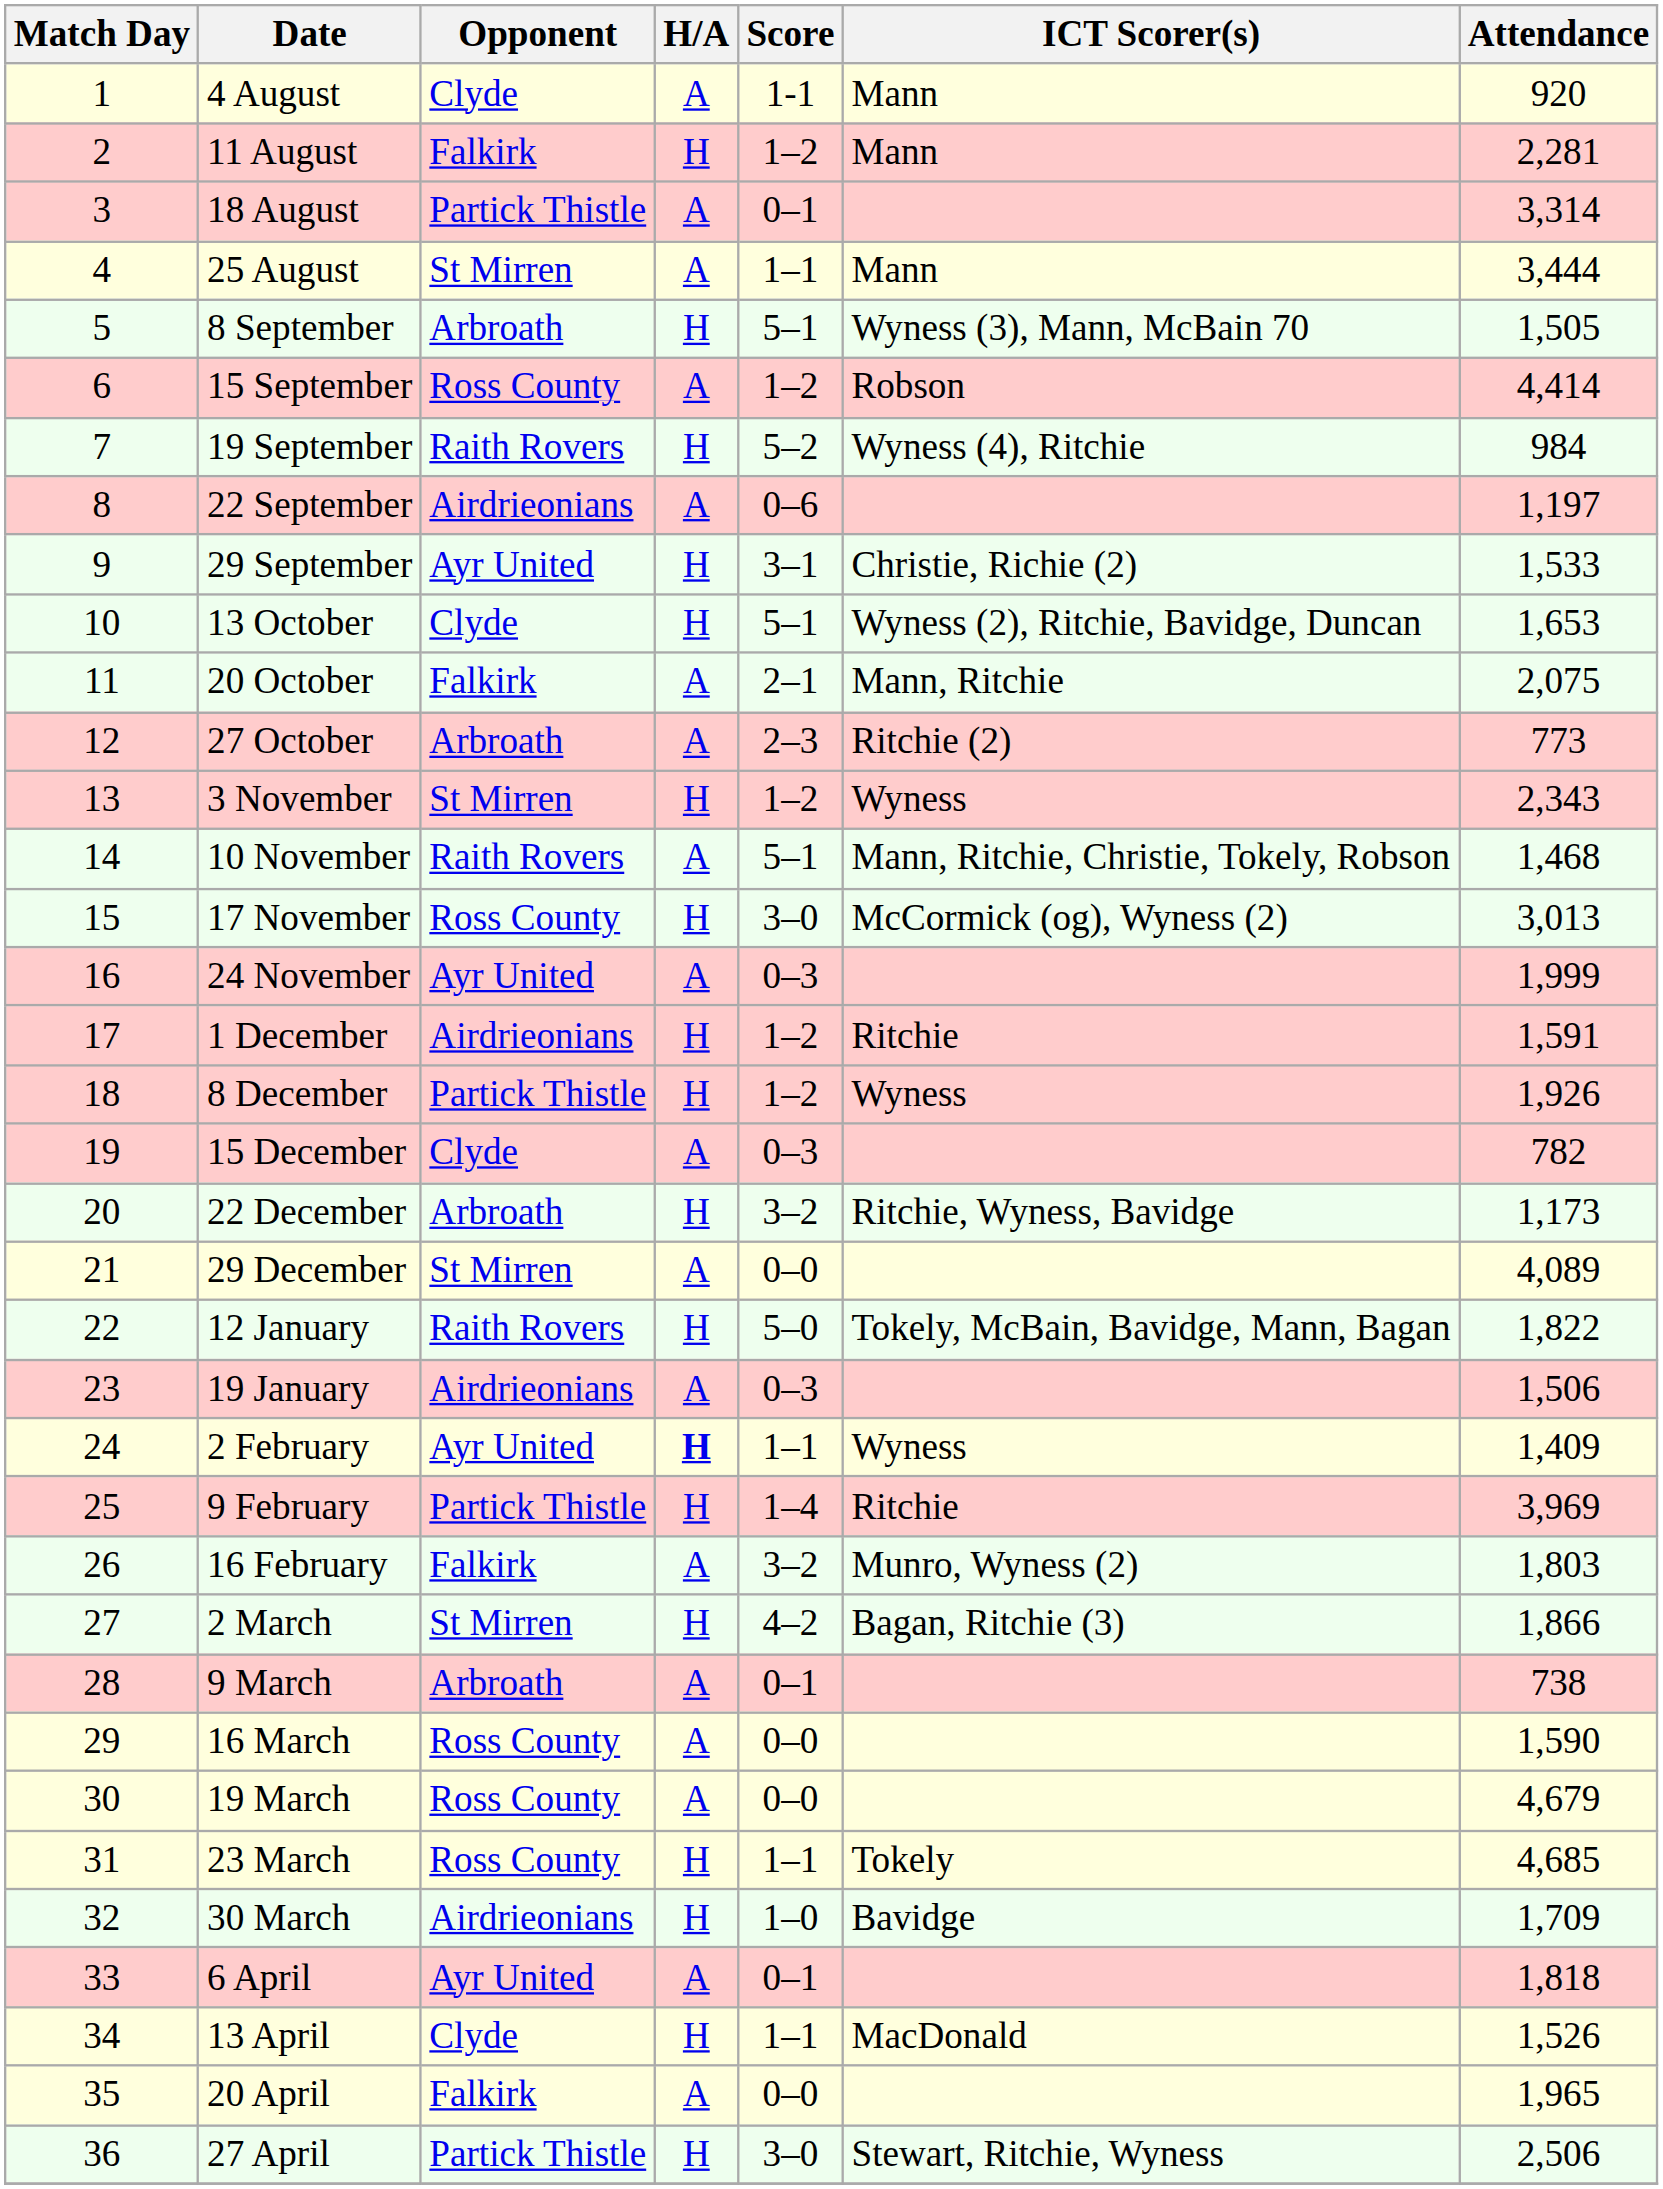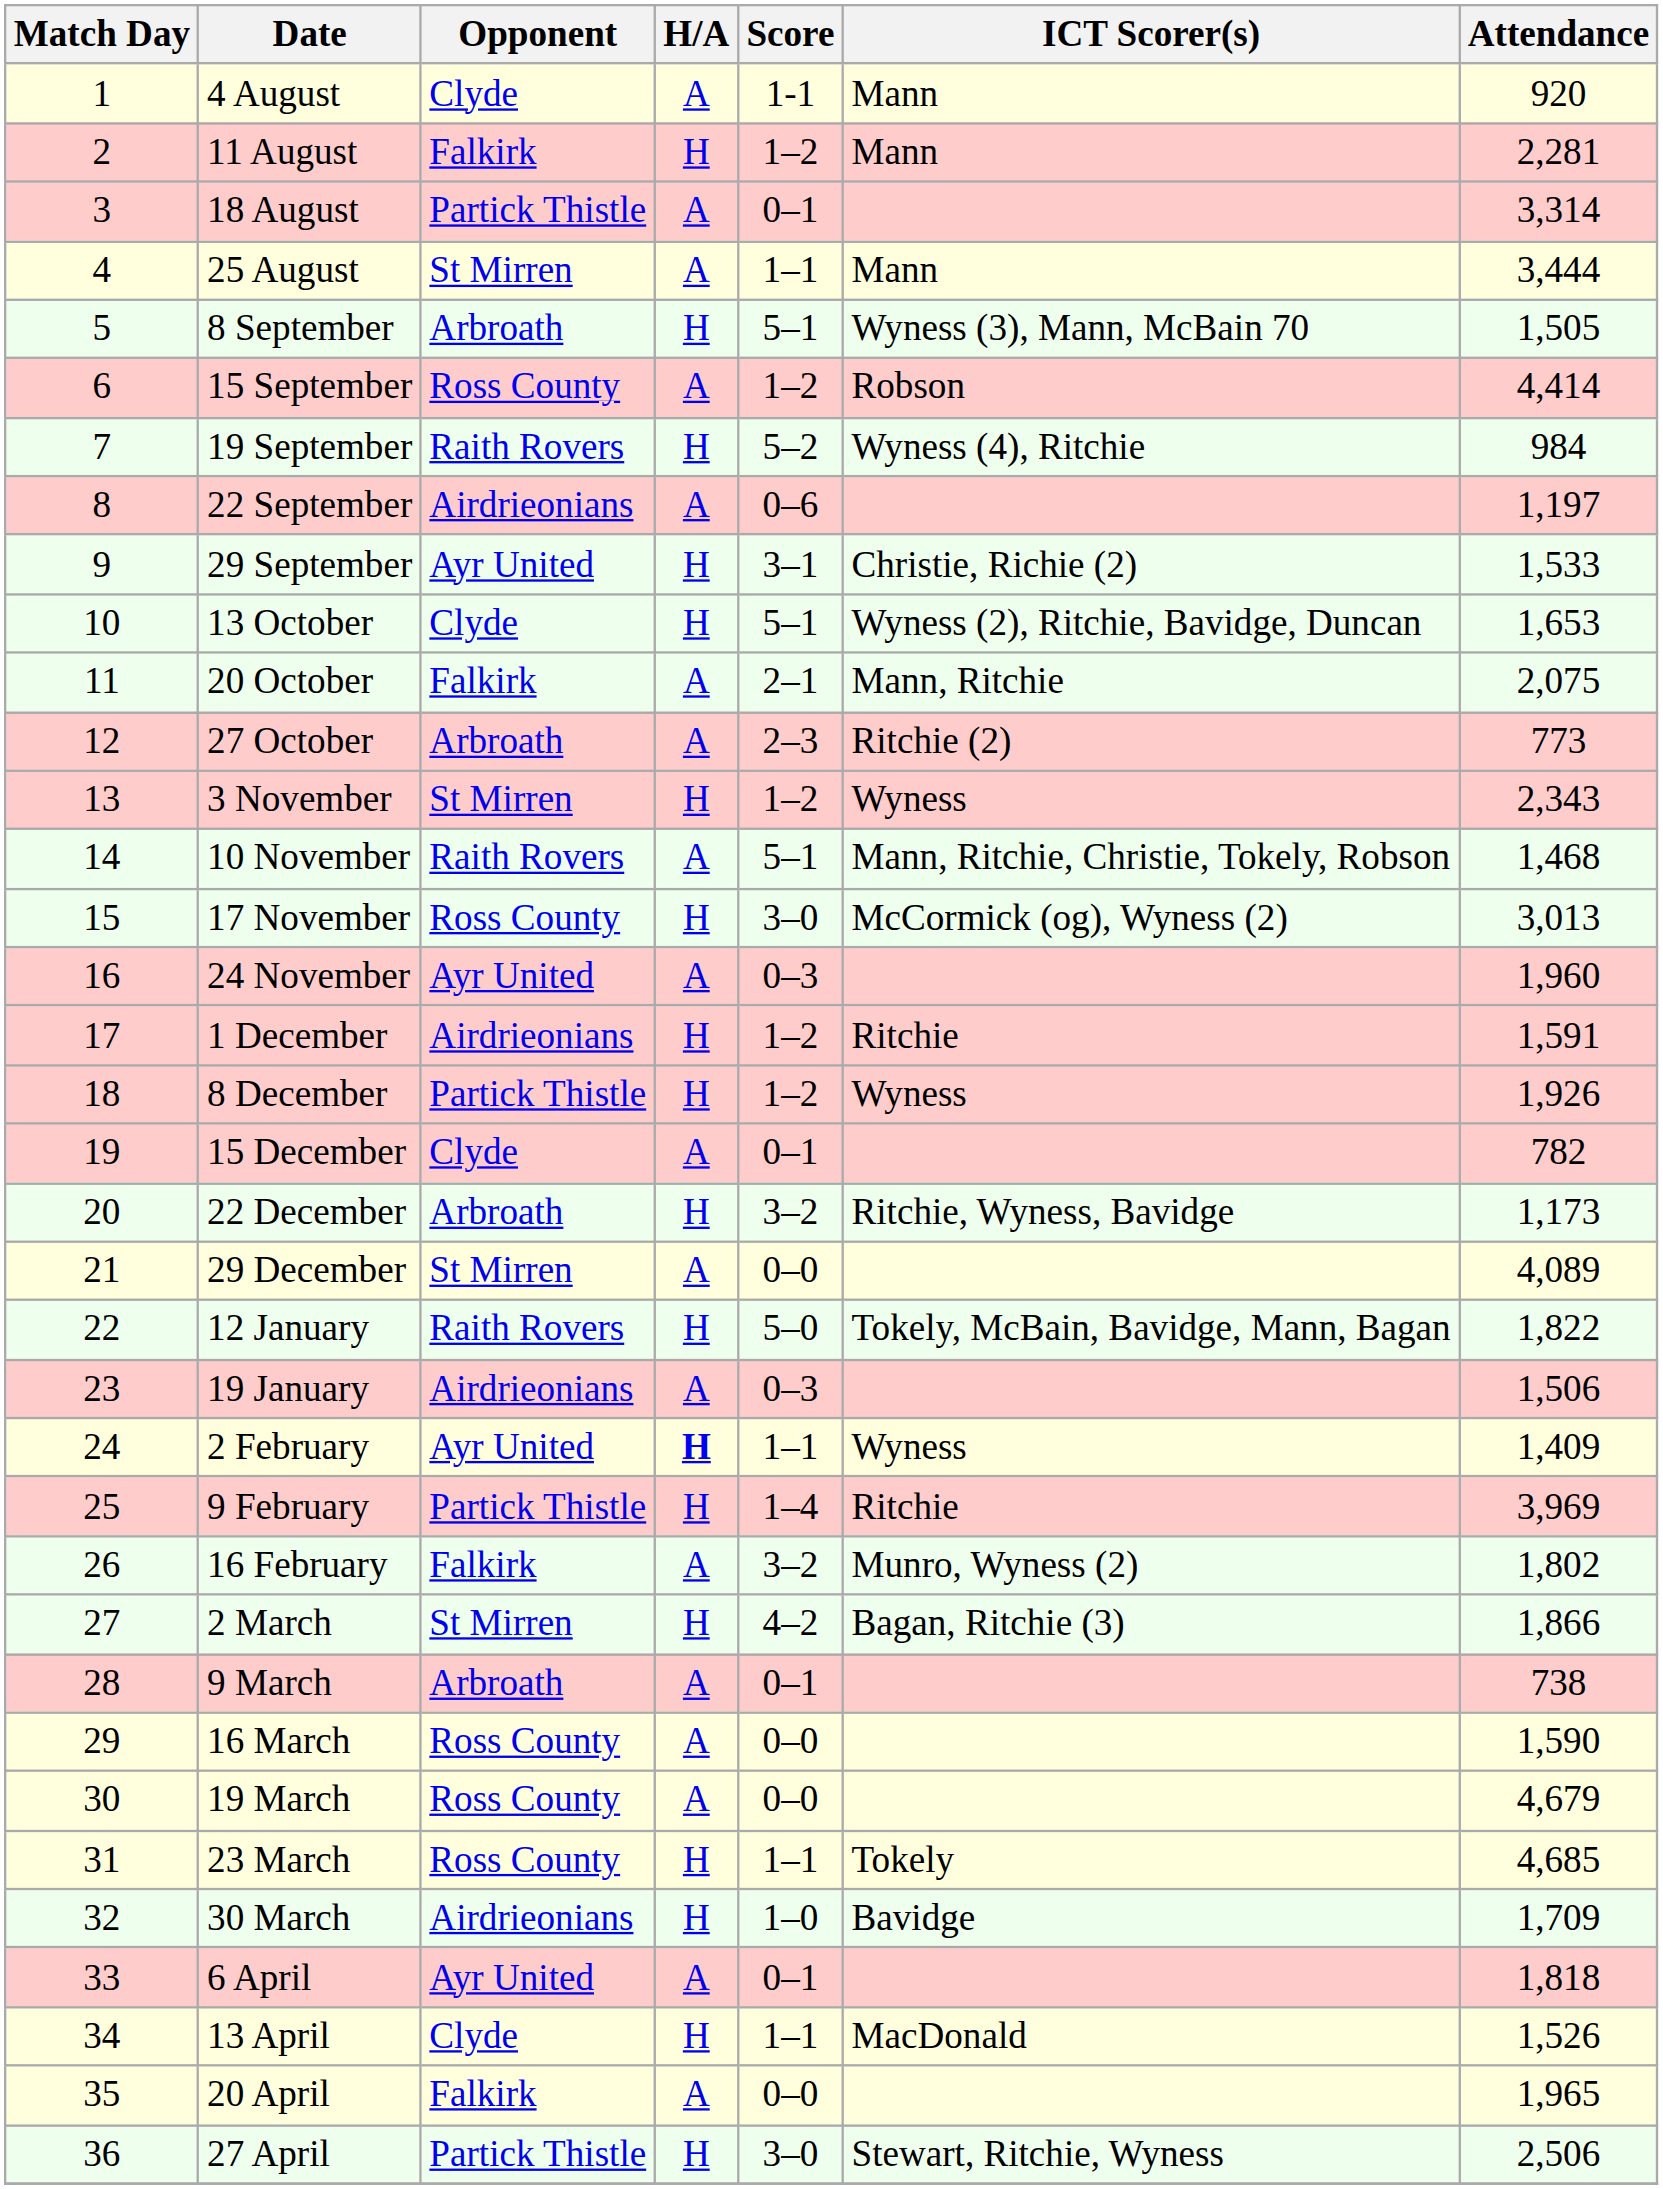 <table class="wikitable" style="text-align:center">
 <tr>
 <th>Match Day</th>
 <th>Date</th>
 <th>Opponent</th>
 <th>H/A</th>
 <th>Score</th>
 <th>ICT Scorer(s)</th>
 <th>Attendance</th>
 </tr>
 <tr bgcolor=#FFFFDD>
 <td>1</td>
 <td align=left>4 August</td>
 <td align=left><a href='#'>Clyde</a></td>
 <td><a href='#'>A</a></td>
 <td>1-1</td>
 <td align=left>Mann</td>
 <td>920</td>
 </tr>
 <tr bgcolor=#FFCCCC>
 <td>2</td>
 <td align=left>11 August</td>
 <td align=left><a href='#'>Falkirk</a></td>
 <td><a href='#'>H</a></td>
 <td>1–2</td>
 <td align=left>Mann</td>
 <td>2,281</td>
 </tr>
 <tr bgcolor=#FFCCCC>
 <td>3</td>
 <td align=left>18 August</td>
 <td align=left><a href='#'>Partick Thistle</a></td>
 <td><a href='#'>A</a></td>
 <td>0–1</td>
 <td align=left></td>
 <td>3,314</td>
 </tr>
 <tr bgcolor=#FFFFDD>
 <td>4</td>
 <td align=left>25 August</td>
 <td align=left><a href='#'>St Mirren</a></td>
 <td><a href='#'>A</a></td>
 <td>1–1</td>
 <td align=left>Mann</td>
 <td>3,444</td>
 </tr>
 <tr bgcolor=#EEFFEE>
 <td>5</td>
 <td align=left>8 September</td>
 <td align=left><a href='#'>Arbroath</a></td>
 <td><a href='#'>H</a></td>
 <td>5–1</td>
 <td align=left>Wyness (3), Mann, McBain 70</td>
 <td>1,505</td>
 </tr>
 <tr bgcolor=#FFCCCC>
 <td>6</td>
 <td align=left>15 September</td>
 <td align=left><a href='#'>Ross County</a></td>
 <td><a href='#'>A</a></td>
 <td>1–2</td>
 <td align=left>Robson</td>
 <td>4,414</td>
 </tr>
 <tr bgcolor=#EEFFEE>
 <td>7</td>
 <td align=left>19 September</td>
 <td align=left><a href='#'>Raith Rovers</a></td>
 <td><a href='#'>H</a></td>
 <td>5–2</td>
 <td align=left>Wyness (4), Ritchie</td>
 <td>984</td>
 </tr>
 <tr bgcolor=#FFCCCC>
 <td>8</td>
 <td align=left>22 September</td>
 <td align=left><a href='#'>Airdrieonians</a></td>
 <td><a href='#'>A</a></td>
 <td>0–6</td>
 <td align=left></td>
 <td>1,197</td>
 </tr>
 <tr bgcolor=#EEFFEE>
 <td>9</td>
 <td align=left>29 September</td>
 <td align=left><a href='#'>Ayr United</a></td>
 <td><a href='#'>H</a></td>
 <td>3–1</td>
 <td align=left>Christie, Richie (2)</td>
 <td>1,533</td>
 </tr>
 <tr bgcolor=#EEFFEE>
 <td>10</td>
 <td align=left>13 October</td>
 <td align=left><a href='#'>Clyde</a></td>
 <td><a href='#'>H</a></td>
 <td>5–1</td>
 <td align=left>Wyness (2), Ritchie, Bavidge, Duncan</td>
 <td>1,653</td>
 </tr>
 <tr bgcolor=#EEFFEE>
 <td>11</td>
 <td align=left>20 October</td>
 <td align=left><a href='#'>Falkirk</a></td>
 <td><a href='#'>A</a></td>
 <td>2–1</td>
 <td align=left>Mann, Ritchie</td>
 <td>2,075</td>
 </tr>
 <tr bgcolor=#FFCCCC>
 <td>12</td>
 <td align=left>27 October</td>
 <td align=left><a href='#'>Arbroath</a></td>
 <td><a href='#'>A</a></td>
 <td>2–3</td>
 <td align=left>Ritchie (2)</td>
 <td>773</td>
 </tr>
 <tr bgcolor=#FFCCCC>
 <td>13</td>
 <td align=left>3 November</td>
 <td align=left><a href='#'>St Mirren</a></td>
 <td><a href='#'>H</a></td>
 <td>1–2</td>
 <td align=left>Wyness</td>
 <td>2,343</td>
 </tr>
 <tr bgcolor=#EEFFEE>
 <td>14</td>
 <td align=left>10 November</td>
 <td align=left><a href='#'>Raith Rovers</a></td>
 <td><a href='#'>A</a></td>
 <td>5–1</td>
 <td align=left>Mann, Ritchie, Christie, Tokely, Robson</td>
 <td>1,468</td>
 </tr>
 <tr bgcolor=#EEFFEE>
 <td>15</td>
 <td align=left>17 November</td>
 <td align=left><a href='#'>Ross County</a></td>
 <td><a href='#'>H</a></td>
 <td>3–0</td>
 <td align=left>McCormick (og), Wyness (2)</td>
 <td>3,013</td>
 </tr>
 <tr bgcolor=#FFCCCC>
 <td>16</td>
 <td align=left>24 November</td>
 <td align=left><a href='#'>Ayr United</a></td>
 <td><a href='#'>A</a></td>
 <td>0–3</td>
 <td align=left></td>
-<td>1,999</td>
+<td>1,960</td>
 </tr>
 <tr bgcolor=#FFCCCC>
 <td>17</td>
 <td align=left>1 December</td>
 <td align=left><a href='#'>Airdrieonians</a></td>
 <td><a href='#'>H</a></td>
 <td>1–2</td>
 <td align=left>Ritchie</td>
 <td>1,591</td>
 </tr>
 <tr bgcolor=#FFCCCC>
 <td>18</td>
 <td align=left>8 December</td>
 <td align=left><a href='#'>Partick Thistle</a></td>
 <td><a href='#'>H</a></td>
 <td>1–2</td>
 <td align=left>Wyness</td>
 <td>1,926</td>
 </tr>
 <tr bgcolor=#FFCCCC>
 <td>19</td>
 <td align=left>15 December</td>
 <td align=left><a href='#'>Clyde</a></td>
 <td><a href='#'>A</a></td>
-<td>0–3</td>
+<td>0–1</td>
 <td align=left></td>
 <td>782</td>
 </tr>
 <tr bgcolor=#EEFFEE>
 <td>20</td>
 <td align=left>22 December</td>
 <td align=left><a href='#'>Arbroath</a></td>
 <td><a href='#'>H</a></td>
 <td>3–2</td>
 <td align=left>Ritchie, Wyness, Bavidge</td>
 <td>1,173</td>
 </tr>
 <tr bgcolor=#FFFFDD>
 <td>21</td>
 <td align=left>29 December</td>
 <td align=left><a href='#'>St Mirren</a></td>
 <td><a href='#'>A</a></td>
 <td>0–0</td>
 <td align=left></td>
 <td>4,089</td>
 </tr>
 <tr bgcolor=#EEFFEE>
 <td>22</td>
 <td align=left>12 January</td>
 <td align=left><a href='#'>Raith Rovers</a></td>
 <td><a href='#'>H</a></td>
 <td>5–0</td>
 <td align=left>Tokely, McBain, Bavidge, Mann, Bagan</td>
 <td>1,822</td>
 </tr>
 <tr bgcolor=#FFCCCC>
 <td>23</td>
 <td align=left>19 January</td>
 <td align=left><a href='#'>Airdrieonians</a></td>
 <td><a href='#'>A</a></td>
 <td>0–3</td>
 <td align=left></td>
 <td>1,506</td>
 </tr>
 <tr bgcolor=#FFFFDD>
 <td>24</td>
 <td align=left>2 February</td>
 <td align=left><a href='#'>Ayr United</a></td>
 <td><strong><a href='#'>H</a></strong></td>
 <td>1–1</td>
 <td align=left>Wyness</td>
 <td>1,409</td>
 </tr>
 <tr bgcolor=#FFCCCC>
 <td>25</td>
 <td align=left>9 February</td>
 <td align=left><a href='#'>Partick Thistle</a></td>
 <td><a href='#'>H</a></td>
 <td>1–4</td>
 <td align=left>Ritchie</td>
 <td>3,969</td>
 </tr>
 <tr bgcolor=#EEFFEE>
 <td>26</td>
 <td align=left>16 February</td>
 <td align=left><a href='#'>Falkirk</a></td>
 <td><a href='#'>A</a></td>
 <td>3–2</td>
 <td align=left>Munro, Wyness (2)</td>
-<td>1,803</td>
+<td>1,802</td>
 </tr>
 <tr bgcolor=#EEFFEE>
 <td>27</td>
 <td align=left>2 March</td>
 <td align=left><a href='#'>St Mirren</a></td>
 <td><a href='#'>H</a></td>
 <td>4–2</td>
 <td align=left>Bagan, Ritchie (3)</td>
 <td>1,866</td>
 </tr>
 <tr bgcolor=#FFCCCC>
 <td>28</td>
 <td align=left>9 March</td>
 <td align=left><a href='#'>Arbroath</a></td>
 <td><a href='#'>A</a></td>
 <td>0–1</td>
 <td align=left></td>
 <td>738</td>
 </tr>
 <tr bgcolor=#FFFFDD>
 <td>29</td>
 <td align=left>16 March</td>
 <td align=left><a href='#'>Ross County</a></td>
 <td><a href='#'>A</a></td>
 <td>0–0</td>
 <td align=left></td>
 <td>1,590</td>
 </tr>
 <tr bgcolor=#FFFFDD>
 <td>30</td>
 <td align=left>19 March</td>
 <td align=left><a href='#'>Ross County</a></td>
 <td><a href='#'>A</a></td>
 <td>0–0</td>
 <td align=left></td>
 <td>4,679</td>
 </tr>
 <tr bgcolor=#FFFFDD>
 <td>31</td>
 <td align=left>23 March</td>
 <td align=left><a href='#'>Ross County</a></td>
 <td><a href='#'>H</a></td>
 <td>1–1</td>
 <td align=left>Tokely</td>
 <td>4,685</td>
 </tr>
 <tr bgcolor=#EEFFEE>
 <td>32</td>
 <td align=left>30 March</td>
 <td align=left><a href='#'>Airdrieonians</a></td>
 <td><a href='#'>H</a></td>
 <td>1–0</td>
 <td align=left>Bavidge</td>
 <td>1,709</td>
 </tr>
 <tr bgcolor=#FFCCCC>
 <td>33</td>
 <td align=left>6 April</td>
 <td align=left><a href='#'>Ayr United</a></td>
 <td><a href='#'>A</a></td>
 <td>0–1</td>
 <td align=left></td>
 <td>1,818</td>
 </tr>
 <tr bgcolor=#FFFFDD>
 <td>34</td>
 <td align=left>13 April</td>
 <td align=left><a href='#'>Clyde</a></td>
 <td><a href='#'>H</a></td>
 <td>1–1</td>
 <td align=left>MacDonald</td>
 <td>1,526</td>
 </tr>
 <tr bgcolor=#FFFFDD>
 <td>35</td>
 <td align=left>20 April</td>
 <td align=left><a href='#'>Falkirk</a></td>
 <td><a href='#'>A</a></td>
 <td>0–0</td>
 <td align=left></td>
 <td>1,965</td>
 </tr>
 <tr bgcolor=#EEFFEE>
 <td>36</td>
 <td align=left>27 April</td>
 <td align=left><a href='#'>Partick Thistle</a></td>
 <td><a href='#'>H</a></td>
 <td>3–0</td>
 <td align=left>Stewart, Ritchie, Wyness</td>
 <td>2,506</td>
 </tr>
 <tr>
 </tr>
 </table>
